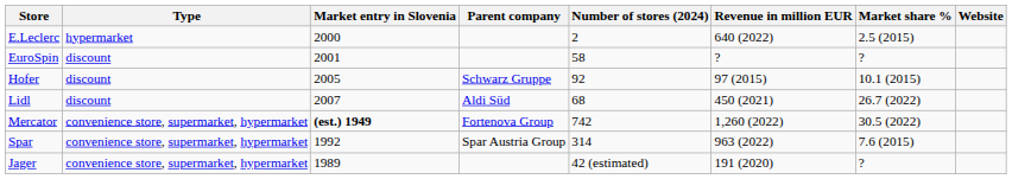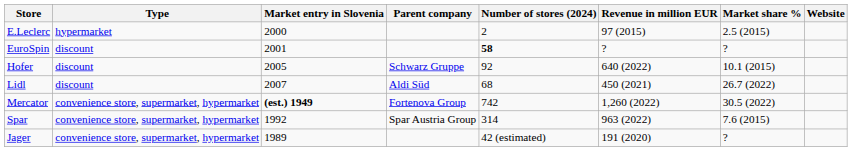 <table class="wikitable sortable">
 <tr>
 <th>Store</th>
 <th>Type</th>
 <th>Market entry in Slovenia</th>
 <th>Parent company</th>
 <th>Number of stores (2024)</th>
 <th>Revenue in million EUR</th>
 <th>Market share %</th>
 <th>Website</th>
 </tr>
 <tr>
 <td><a href='#'>E.Leclerc</a></td>
 <td><a href='#'>hypermarket</a></td>
 <td>2000</td>
 <td></td>
 <td>2</td>
-<td>640 (2022)</td>
+<td>97 (2015)</td>
 <td>2.5 (2015)</td>
 <td></td>
 </tr>
 <tr>
 <td><a href='#'>EuroSpin</a></td>
 <td><a href='#'>discount</a></td>
 <td>2001</td>
 <td></td>
-<td>58</td>
+<td><strong>58</strong></td>
 <td>?</td>
 <td>?</td>
 <td></td>
 </tr>
 <tr>
 <td><a href='#'>Hofer</a></td>
 <td><a href='#'>discount</a></td>
 <td>2005</td>
 <td><a href='#'>Schwarz Gruppe</a></td>
 <td>92</td>
-<td>97 (2015)</td>
+<td>640 (2022)</td>
 <td>10.1 (2015)</td>
 <td></td>
 </tr>
 <tr>
 <td><a href='#'>Lidl</a></td>
 <td><a href='#'>discount</a></td>
 <td>2007</td>
 <td><a href='#'>Aldi Süd</a></td>
 <td>68</td>
 <td>450 (2021)</td>
 <td>26.7 (2022)</td>
 <td></td>
 </tr>
 <tr>
 <td><a href='#'>Mercator</a></td>
 <td><a href='#'>convenience store</a>, <a href='#'>supermarket</a>, <a href='#'>hypermarket</a></td>
 <td><strong>(est.) 1949</strong></td>
 <td><a href='#'>Fortenova Group</a></td>
 <td>742</td>
 <td>1,260 (2022)</td>
 <td>30.5 (2022)</td>
 <td></td>
 </tr>
 <tr>
 <td><a href='#'>Spar</a></td>
 <td><a href='#'>convenience store</a>, <a href='#'>supermarket</a>, <a href='#'>hypermarket</a></td>
 <td>1992</td>
 <td>Spar Austria Group</td>
 <td>314</td>
 <td>963 (2022)</td>
 <td>7.6 (2015)</td>
 <td></td>
 </tr>
 <tr>
 <td><a href='#'>Jager</a></td>
 <td><a href='#'>convenience store</a>, <a href='#'>supermarket</a>, <a href='#'>hypermarket</a></td>
 <td>1989</td>
 <td></td>
 <td>42 (estimated)</td>
 <td>191 (2020)</td>
 <td>?</td>
 <td></td>
 </tr>
 </table>
